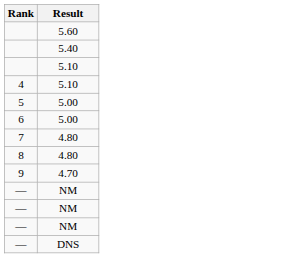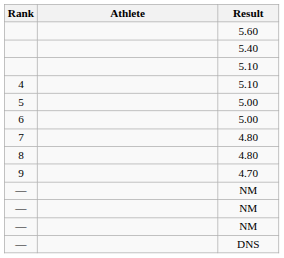 <table class=wikitable style="text-align:center">
 <tr>
 <th width=40>Rank</th>
+<th width=250>Athlete</th>
 <th width=80>Result</th>
 </tr>
 <tr>
 <td></td>
+<td align=left></td>
 <td>5.60</td>
 </tr>
 <tr>
 <td></td>
+<td align=left></td>
 <td>5.40</td>
 </tr>
 <tr>
 <td></td>
+<td align=left></td>
 <td>5.10</td>
 </tr>
 <tr>
 <td>4</td>
+<td align=left></td>
 <td>5.10</td>
 </tr>
 <tr>
 <td>5</td>
+<td align=left></td>
 <td>5.00</td>
 </tr>
 <tr>
 <td>6</td>
+<td align=left></td>
 <td>5.00</td>
 </tr>
 <tr>
 <td>7</td>
+<td align=left></td>
 <td>4.80</td>
 </tr>
 <tr>
 <td>8</td>
+<td align=left></td>
 <td>4.80</td>
 </tr>
 <tr>
 <td>9</td>
+<td align=left></td>
 <td>4.70</td>
 </tr>
 <tr>
 <td>—</td>
+<td align=left></td>
 <td>NM</td>
 </tr>
 <tr>
 <td>—</td>
+<td align=left></td>
 <td>NM</td>
 </tr>
 <tr>
 <td>—</td>
+<td align=left></td>
 <td>NM</td>
 </tr>
 <tr>
 <td>—</td>
+<td align=left></td>
 <td>DNS</td>
 </tr>
 </table>
